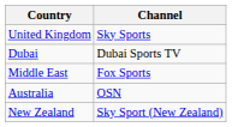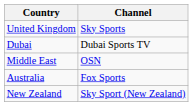 <table class="wikitable" style="font-size:100%; text-align:left">
 <tr>
 <th>Country</th>
 <th>Channel</th>
 </tr>
 <tr>
 <td> <a href='#'>United Kingdom</a></td>
 <td><a href='#'>Sky Sports</a></td>
 </tr>
 <tr>
 <td> <a href='#'>Dubai</a></td>
 <td>Dubai Sports TV</td>
 </tr>
 <tr>
 <td><a href='#'>Middle East</a></td>
-<td><a href='#'>Fox Sports</a></td>
+<td><a href='#'>OSN</a></td>
 </tr>
 <tr>
 <td> <a href='#'>Australia</a></td>
-<td><a href='#'>OSN</a></td>
+<td><a href='#'>Fox Sports</a></td>
 </tr>
 <tr>
 <td> <a href='#'>New Zealand</a></td>
 <td><a href='#'>Sky Sport (New Zealand)</a></td>
 </tr>
 </table>
